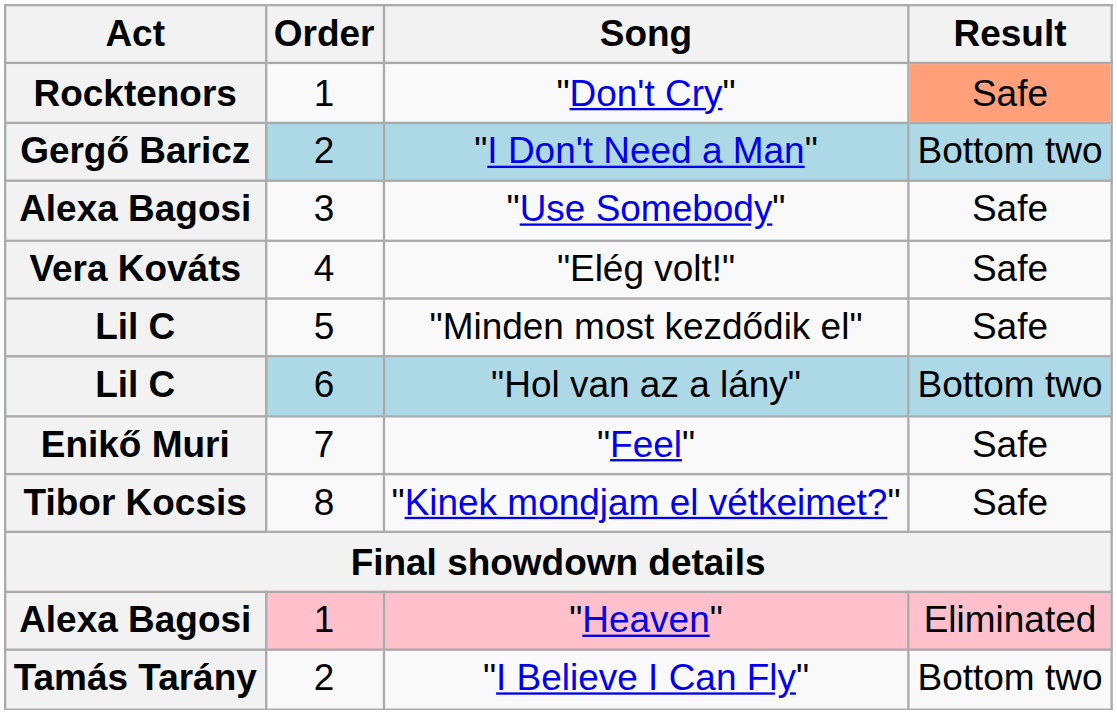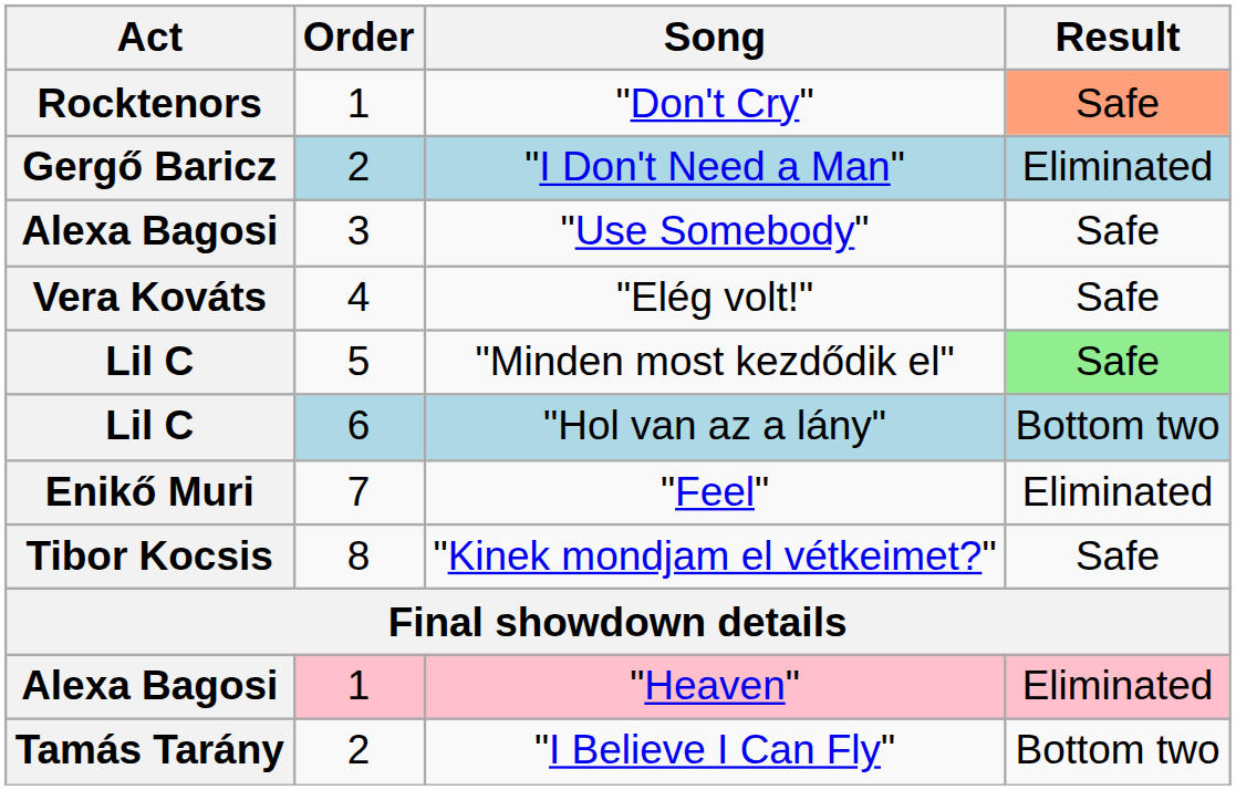 <table class="wikitable" style="text-align:center;">
 <tr>
 <th scope="col">Act</th>
 <th scope="col">Order</th>
 <th scope="col">Song</th>
 <th scope="col">Result</th>
 </tr>
 <tr>
 <th scope="row">Rocktenors</th>
 <td>1</td>
 <td>"<a href='#'>Don't Cry</a>"</td>
 <td style="background: lightsalmon;">Safe</td>
 </tr>
 <tr bgcolor="lightblue">
 <th scope="row">Gergő Baricz</th>
 <td>2</td>
 <td>"<a href='#'>I Don't Need a Man</a>"</td>
-<td>Bottom two</td>
+<td>Eliminated</td>
 </tr>
 <tr>
 <th scope="row">Alexa Bagosi</th>
 <td>3</td>
 <td>"<a href='#'>Use Somebody</a>"</td>
 <td>Safe</td>
 </tr>
 <tr>
 <th scope="row">Vera Kováts</th>
 <td>4</td>
 <td>"Elég volt!"</td>
 <td>Safe</td>
 </tr>
 <tr>
 <th scope="row">Lil C</th>
 <td>5</td>
 <td>"Minden most kezdődik el"</td>
-<td>Safe</td>
+<td style="background: lightgreen;">Safe</td>
 </tr>
 <tr bgcolor="lightblue">
 <th scope="row">Lil C</th>
 <td>6</td>
 <td>"Hol van az a lány"</td>
 <td>Bottom two</td>
 </tr>
 <tr>
 <th scope="row">Enikő Muri</th>
 <td>7</td>
 <td>"<a href='#'>Feel</a>"</td>
-<td>Safe</td>
+<td>Eliminated</td>
 </tr>
 <tr>
 <th scope="row">Tibor Kocsis</th>
 <td>8</td>
 <td>"<a href='#'>Kinek mondjam el vétkeimet?</a>"</td>
 <td>Safe</td>
 </tr>
 <tr>
 <th scope="col" colspan="6">Final showdown details</th>
 </tr>
 <tr bgcolor="pink">
 <th scope="row">Alexa Bagosi</th>
 <td>1</td>
 <td>"<a href='#'>Heaven</a>"</td>
 <td>Eliminated</td>
 </tr>
 <tr>
 <th scope="row">Tamás Tarány</th>
 <td>2</td>
 <td>"<a href='#'>I Believe I Can Fly</a>"</td>
 <td>Bottom two</td>
 </tr>
 </table>
